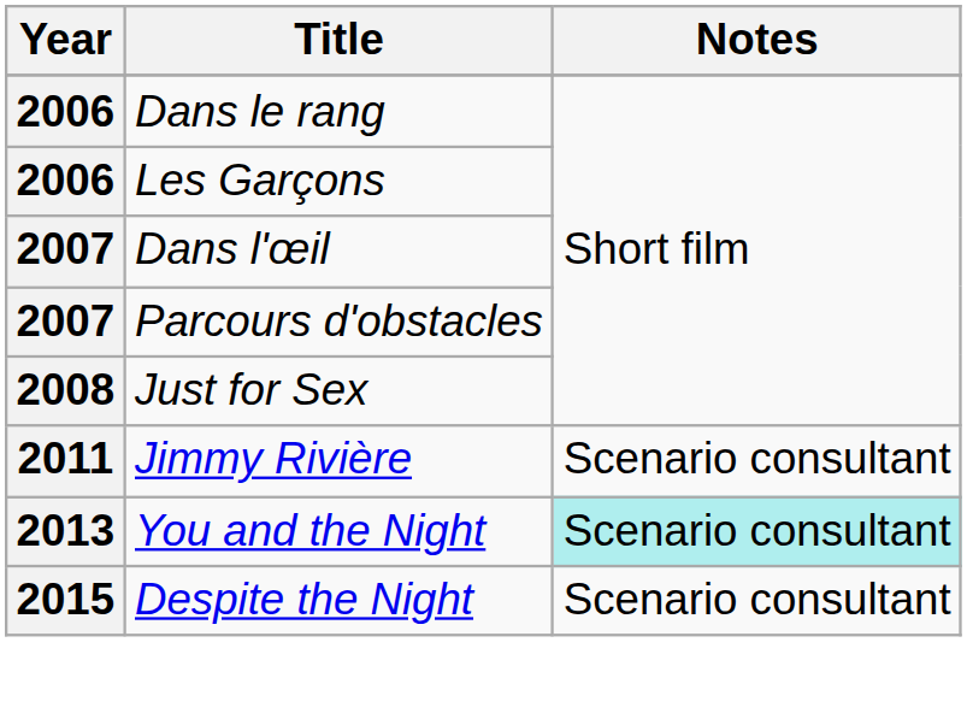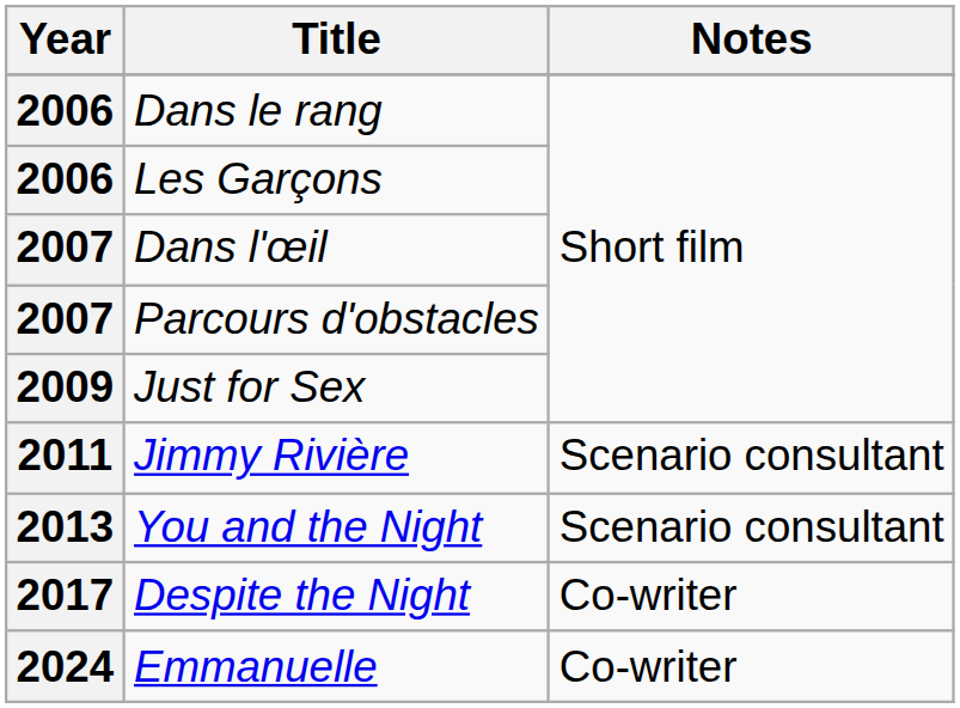 <table class="wikitable">
 <tr>
 <th>Year</th>
 <th>Title</th>
 <th>Notes</th>
 </tr>
 <tr>
 </tr>
 <tr>
 <th align="center">2006</th>
 <td align="left"><em>Dans le rang</em></td>
 <td rowspan="5">Short film</td>
 </tr>
 <tr>
 <th align="center">2006</th>
 <td align="left"><em>Les Garçons</em></td>
 </tr>
 <tr>
 <th align="center">2007</th>
 <td align="left"><em>Dans l'œil</em></td>
 </tr>
 <tr>
 <th align="center">2007</th>
 <td align="left"><em>Parcours d'obstacles</em></td>
 </tr>
 <tr>
-<th align="center">2008</th>
+<th align="center">2009</th>
 <td align="left"><em>Just for Sex</em></td>
 </tr>
 <tr>
 <th>2011</th>
 <td><em><a href='#'>Jimmy Rivière</a></em></td>
 <td>Scenario consultant</td>
 </tr>
 <tr>
 <th>2013</th>
 <td><em><a href='#'>You and the Night</a></em></td>
-<td style="background: paleturquoise;">Scenario consultant</td>
+<td>Scenario consultant</td>
 </tr>
 <tr>
-<th>2015</th>
+<th>2017</th>
 <td><em><a href='#'>Despite the Night</a></em></td>
-<td>Scenario consultant</td>
+<td>Co-writer</td>
+</tr>
+<tr>
+<th>2024</th>
+<td><em><a href='#'>Emmanuelle</a></em></td>
+<td>Co-writer</td>
 </tr>
 </table>
